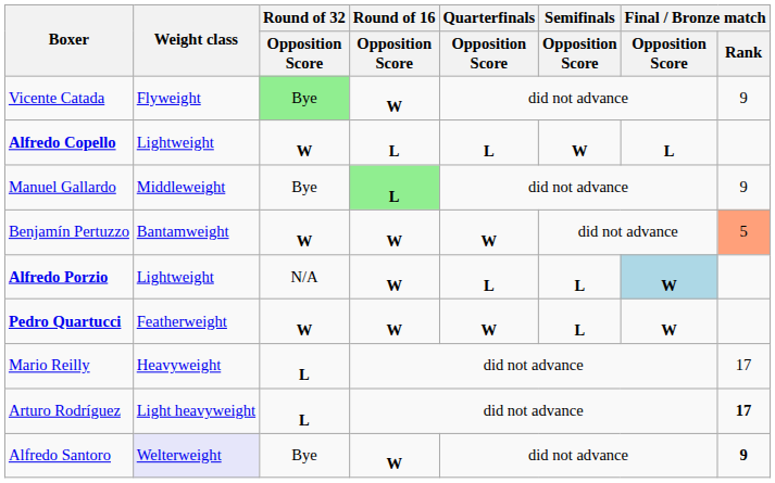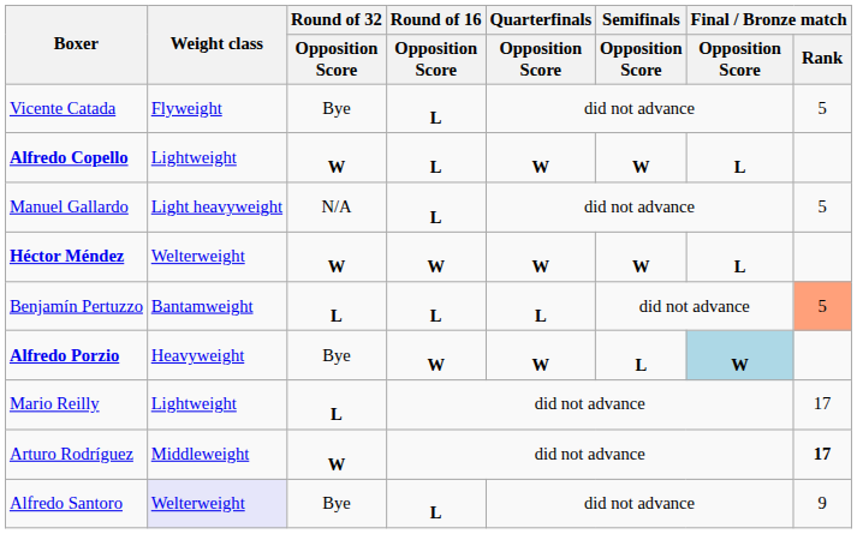 <table class=wikitable style="font-size:90%">
 <tr>
 <th rowspan="2">Boxer</th>
 <th rowspan="2">Weight class</th>
 <th>Round of 32</th>
 <th>Round of 16</th>
 <th>Quarterfinals</th>
 <th>Semifinals</th>
 <th colspan="2">Final / Bronze match</th>
 </tr>
 <tr>
 <th>Opposition<br>Score</th>
 <th>Opposition<br>Score</th>
 <th>Opposition<br>Score</th>
 <th>Opposition<br>Score</th>
 <th>Opposition<br>Score</th>
 <th>Rank</th>
 </tr>
 <tr>
 <td><a href='#'>Vicente Catada</a></td>
 <td><a href='#'>Flyweight</a></td>
-<td align=center style="background: lightgreen;">Bye</td>
-<td align=center> <br> <strong>W</strong></td>
+<td align=center>Bye</td>
+<td align=center> <br> <strong>L</strong></td>
 <td align=center colspan=3>did not advance</td>
-<td align=center>9</td>
+<td align=center>5</td>
 </tr>
 <tr>
 <td><strong><a href='#'>Alfredo Copello</a></strong></td>
 <td><a href='#'>Lightweight</a></td>
 <td align=center> <br> <strong>W</strong></td>
 <td align=center> <br> <strong>L</strong></td>
-<td align=center> <br> <strong>L</strong></td>
+<td align=center> <br> <strong>W</strong></td>
 <td align=center> <br> <strong>W</strong></td>
 <td align=center> <br> <strong>L</strong></td>
 <td align=center></td>
 </tr>
 <tr>
 <td><a href='#'>Manuel Gallardo</a></td>
-<td><a href='#'>Middleweight</a></td>
-<td align=center>Bye</td>
-<td align=center style="background: lightgreen;"> <br> <strong>L</strong></td>
+<td><a href='#'>Light heavyweight</a></td>
+<td align=center>N/A</td>
+<td align=center> <br> <strong>L</strong></td>
 <td align=center colspan=3>did not advance</td>
-<td align=center>9</td>
+<td align=center>5</td>
+</tr>
+<tr>
+<td><strong><a href='#'>Héctor Méndez</a></strong></td>
+<td><a href='#'>Welterweight</a></td>
+<td align=center> <br> <strong>W</strong></td>
+<td align=center> <br> <strong>W</strong></td>
+<td align=center> <br> <strong>W</strong></td>
+<td align=center> <br> <strong>W</strong></td>
+<td align=center> <br> <strong>L</strong></td>
+<td align=center></td>
 </tr>
 <tr>
 <td><a href='#'>Benjamín Pertuzzo</a></td>
 <td><a href='#'>Bantamweight</a></td>
-<td align=center> <br> <strong>W</strong></td>
-<td align=center> <br> <strong>W</strong></td>
-<td align=center> <br> <strong>W</strong></td>
+<td align=center> <br> <strong>L</strong></td>
+<td align=center> <br> <strong>L</strong></td>
+<td align=center> <br> <strong>L</strong></td>
 <td align=center colspan=2>did not advance</td>
 <td align=center style="background: lightsalmon;">5</td>
 </tr>
 <tr>
 <td><strong><a href='#'>Alfredo Porzio</a></strong></td>
-<td><a href='#'>Lightweight</a></td>
-<td align=center>N/A</td>
+<td><a href='#'>Heavyweight</a></td>
+<td align=center>Bye</td>
 <td align=center> <br> <strong>W</strong></td>
-<td align=center> <br> <strong>L</strong></td>
+<td align=center> <br> <strong>W</strong></td>
 <td align=center> <br> <strong>L</strong></td>
 <td align=center style="background: lightblue;"> <br> <strong>W</strong></td>
 <td align=center></td>
 </tr>
 <tr>
-<td><strong><a href='#'>Pedro Quartucci</a></strong></td>
-<td><a href='#'>Featherweight</a></td>
-<td align=center> <br> <strong>W</strong></td>
-<td align=center> <br> <strong>W</strong></td>
-<td align=center> <br> <strong>W</strong></td>
-<td align=center> <br> <strong>L</strong></td>
-<td align=center> <br> <strong>W</strong></td>
-<td align=center></td>
-</tr>
-<tr>
 <td><a href='#'>Mario Reilly</a></td>
-<td><a href='#'>Heavyweight</a></td>
+<td><a href='#'>Lightweight</a></td>
 <td align=center> <br> <strong>L</strong></td>
 <td align=center colspan=4>did not advance</td>
 <td align=center>17</td>
 </tr>
 <tr>
 <td><a href='#'>Arturo Rodríguez</a></td>
-<td><a href='#'>Light heavyweight</a></td>
-<td align=center> <br> <strong>L</strong></td>
+<td><a href='#'>Middleweight</a></td>
+<td align=center> <br> <strong>W</strong></td>
 <td align=center colspan=4>did not advance</td>
 <td align=center><strong>17</strong></td>
 </tr>
 <tr>
 <td><a href='#'>Alfredo Santoro</a></td>
 <td style="background: lavender;"><a href='#'>Welterweight</a></td>
 <td align=center>Bye</td>
-<td align=center> <br> <strong>W</strong></td>
+<td align=center> <br> <strong>L</strong></td>
 <td align=center colspan=3>did not advance</td>
-<td align=center><strong>9</strong></td>
+<td align=center>9</td>
 </tr>
 </table>
